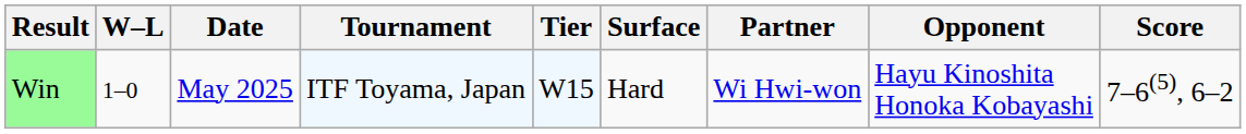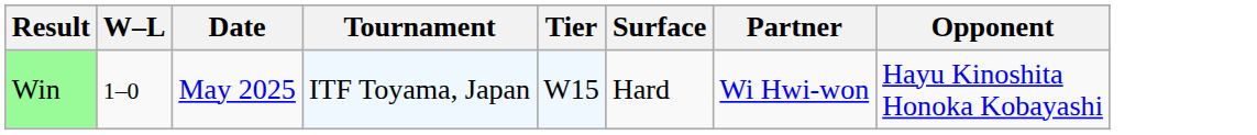 <table class="sortable wikitable">
 <tr>
 <th>Result</th>
 <th class="unsortable">W–L</th>
 <th>Date</th>
 <th>Tournament</th>
 <th>Tier</th>
 <th>Surface</th>
 <th>Partner</th>
 <th>Opponent</th>
-<th class="unsortable">Score</th>
 </tr>
 <tr>
 <td style="background:#98FB98;">Win</td>
 <td><small>1–0</small></td>
 <td><a href='#'>May 2025</a></td>
 <td style="background:#f0f8ff;">ITF Toyama, Japan</td>
 <td style="background:#f0f8ff;">W15</td>
 <td>Hard</td>
 <td> <a href='#'>Wi Hwi-won</a></td>
 <td> <a href='#'>Hayu Kinoshita</a> <br>  <a href='#'>Honoka Kobayashi</a></td>
-<td>7–6<sup>(5)</sup>, 6–2</td>
 </tr>
 </table>
